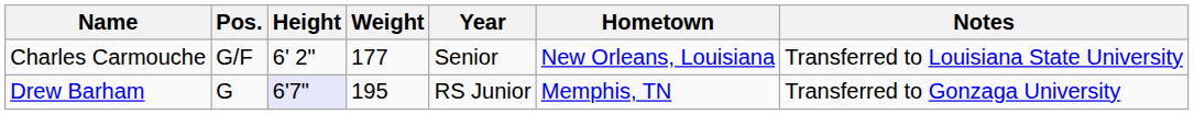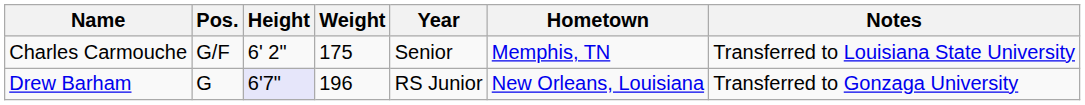 <table class="wikitable sortable" border="1">
 <tr>
 <th>Name</th>
 <th>Pos.</th>
 <th>Height</th>
 <th>Weight</th>
 <th>Year</th>
 <th>Hometown</th>
 <th class="unsortable">Notes</th>
 </tr>
 <tr>
 <td>Charles Carmouche</td>
 <td>G/F</td>
 <td>6' 2"</td>
-<td>177</td>
+<td>175</td>
 <td>Senior</td>
-<td><a href='#'>New Orleans, Louisiana</a></td>
+<td><a href='#'>Memphis, TN</a></td>
 <td>Transferred to <a href='#'>Louisiana State University</a></td>
 </tr>
 <tr>
 <td><a href='#'>Drew Barham</a></td>
 <td>G</td>
 <td style="background: lavender;">6'7"</td>
-<td>195</td>
+<td>196</td>
 <td>RS Junior</td>
-<td><a href='#'>Memphis, TN</a></td>
+<td><a href='#'>New Orleans, Louisiana</a></td>
 <td>Transferred to <a href='#'>Gonzaga University</a></td>
 </tr>
 </table>
